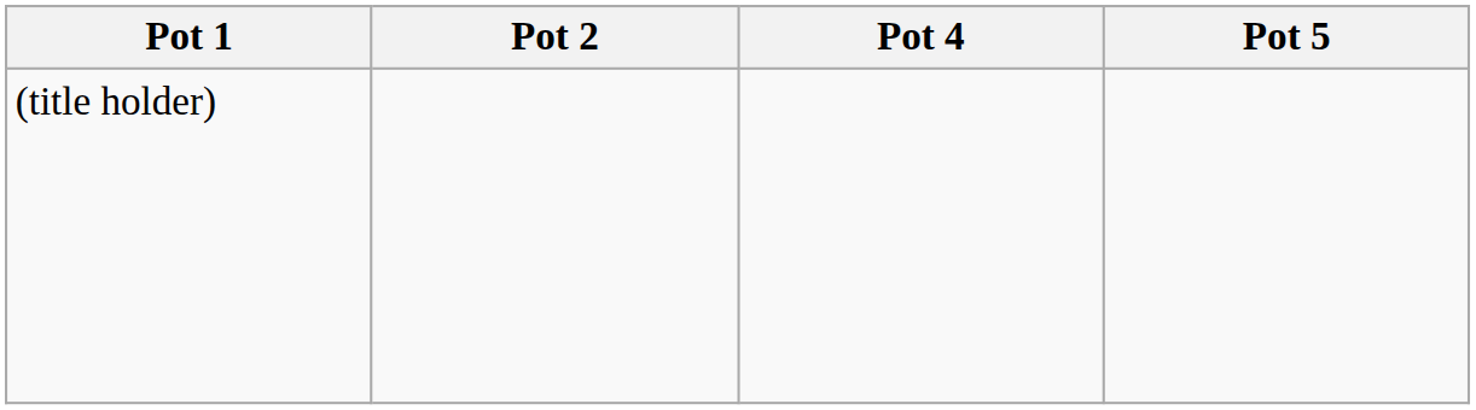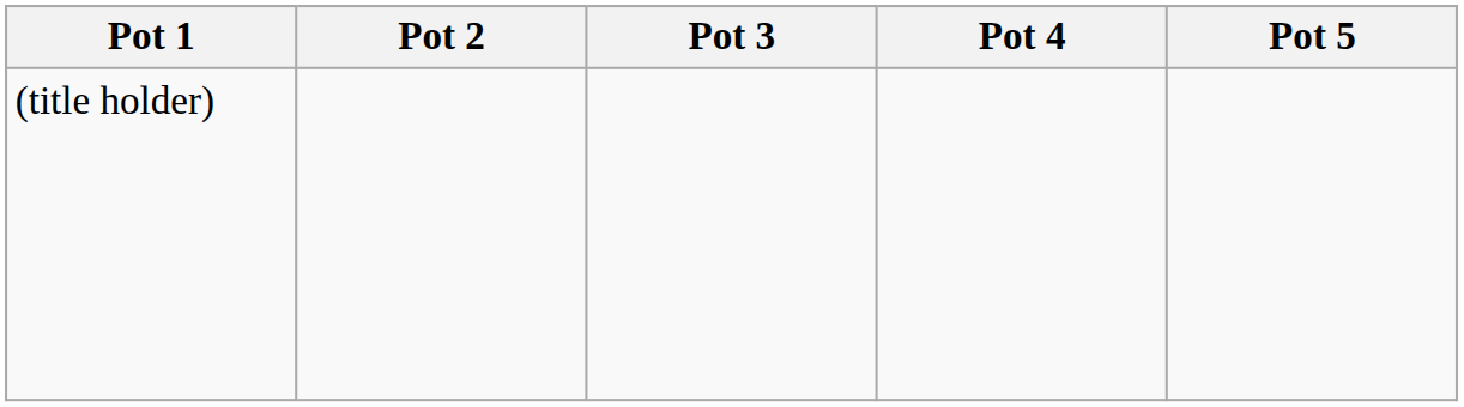 <table class="wikitable">
 <tr>
 <th width=15%>Pot 1</th>
 <th width=15%>Pot 2</th>
+<th width=15%>Pot 3</th>
 <th width=15%>Pot 4</th>
 <th width=15%>Pot 5</th>
 </tr>
 <tr valign="top">
 <td><strong> </strong> (title holder) <br><strong> </strong> <br><br><br><strong> </strong> <br><br><strong> </strong></td>
 <td><br><br><br><br><br><br></td>
+<td><br><br><br><strong> </strong> <br><br><strong> </strong> <br><br></td>
 <td><br><strong> </strong> <br><br><br><br><br><br></td>
 <td><br><br><br><br></td>
 </tr>
 </table>
